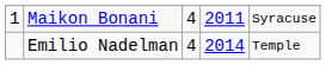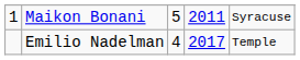 <table class="wikitable">
 <tr>
 </tr>
 <tr>
 <td>1</td>
 <td><a href='#'>Maikon Bonani</a></td>
-<td>4</td>
+<td>5</td>
 <td><a href='#'>2011</a></td>
 <td style="font-size:80%;">Syracuse</td>
 </tr>
 <tr>
 <td></td>
 <td>Emilio Nadelman</td>
 <td>4</td>
-<td><a href='#'>2014</a></td>
+<td><a href='#'>2017</a></td>
 <td style="font-size:80%;">Temple</td>
 </tr>
 </table>
